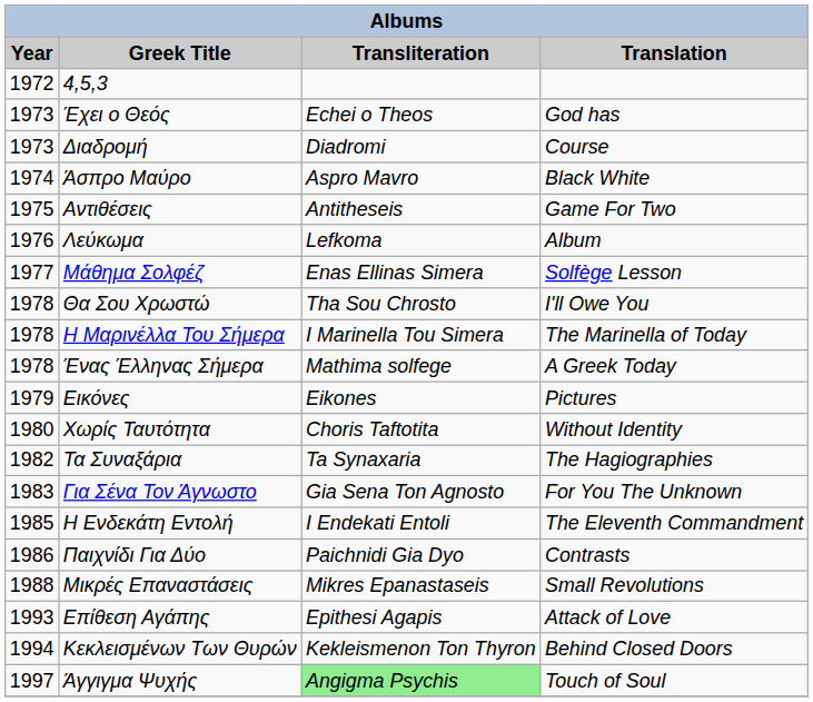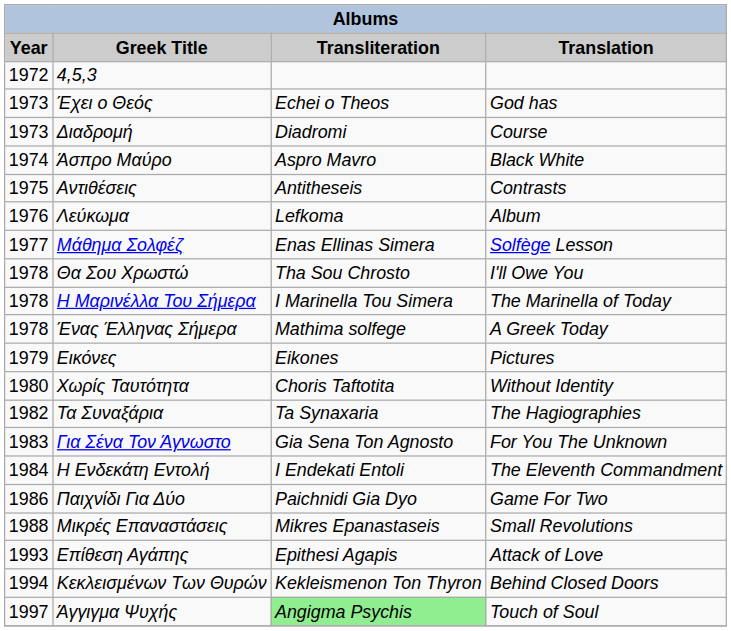 <table class="wikitable" style="font-size:90%">
 <tr style="text-align:center;">
 <th colspan=4 style="background:#B0C4DE;">Albums</th>
 </tr>
 <tr style="text-align:center;">
 <th style="background:#ccc;">Year</th>
 <th style="background:#ccc;">Greek Title</th>
 <th style="background:#ccc;">Transliteration</th>
 <th style="background:#ccc;">Translation</th>
 </tr>
 <tr>
 <td>1972</td>
 <td><em>4,5,3</em></td>
 <td></td>
 <td></td>
 </tr>
 <tr>
 <td>1973</td>
 <td><em>Έχει ο Θεός</em></td>
 <td><em>Echei o Theos</em></td>
 <td><em>God has</em></td>
 </tr>
 <tr>
 <td>1973</td>
 <td><em>Διαδρομή</em></td>
 <td><em>Diadromi</em></td>
 <td><em>Course</em></td>
 </tr>
 <tr>
 <td>1974</td>
 <td><em>Άσπρο Μαύρο</em></td>
 <td><em>Aspro Mavro</em></td>
 <td><em>Black White</em></td>
 </tr>
 <tr>
 <td>1975</td>
 <td><em>Αντιθέσεις</em></td>
 <td><em>Antitheseis</em></td>
-<td><em>Game For Two</em></td>
+<td><em>Contrasts</em></td>
 </tr>
 <tr>
 <td>1976</td>
 <td><em>Λεύκωμα</em></td>
 <td><em>Lefkoma</em></td>
 <td><em>Album</em></td>
 </tr>
 <tr>
 <td>1977</td>
 <td><em><a href='#'>Μάθημα Σολφέζ</a></em></td>
 <td><em>Enas Ellinas Simera</em></td>
 <td><em><a href='#'>Solfège</a> Lesson</em></td>
 </tr>
 <tr>
 <td>1978</td>
 <td><em>Θα Σου Χρωστώ</em></td>
 <td><em>Tha Sou Chrosto</em></td>
 <td><em>I'll Owe You</em></td>
 </tr>
 <tr>
 <td>1978</td>
 <td><em><a href='#'>Η Μαρινέλλα Του Σήμερα</a></em></td>
 <td><em>I Marinella Tou Simera</em></td>
 <td><em>The Marinella of Today</em></td>
 </tr>
 <tr>
 <td>1978</td>
 <td><em>Ένας Έλληνας Σήμερα</em></td>
 <td><em>Mathima solfege</em></td>
 <td><em>A Greek Today</em></td>
 </tr>
 <tr>
 <td>1979</td>
 <td><em>Εικόνες</em></td>
 <td><em>Eikones</em></td>
 <td><em>Pictures</em></td>
 </tr>
 <tr>
 <td>1980</td>
 <td><em>Χωρίς Ταυτότητα</em></td>
 <td><em>Choris Taftotita</em></td>
 <td><em>Without Identity</em></td>
 </tr>
 <tr>
 <td>1982</td>
 <td><em>Τα Συναξάρια</em></td>
 <td><em>Ta Synaxaria</em></td>
 <td><em>The Hagiographies</em></td>
 </tr>
 <tr>
 <td>1983</td>
 <td><em><a href='#'>Για Σένα Τον Άγνωστο</a></em></td>
 <td><em>Gia Sena Ton Agnosto</em></td>
 <td><em>For You The Unknown</em></td>
 </tr>
 <tr>
-<td>1985</td>
+<td>1984</td>
 <td><em>Η Ενδεκάτη Εντολή</em></td>
 <td><em>I Endekati Entoli</em></td>
 <td><em>The Eleventh Commandment</em></td>
 </tr>
 <tr>
 <td>1986</td>
 <td><em>Παιχνίδι Για Δύο</em></td>
 <td><em>Paichnidi Gia Dyo</em></td>
-<td><em>Contrasts</em></td>
+<td><em>Game For Two</em></td>
 </tr>
 <tr>
 <td>1988</td>
 <td><em>Μικρές Επαναστάσεις</em></td>
 <td><em>Mikres Epanastaseis</em></td>
 <td><em>Small Revolutions</em></td>
 </tr>
 <tr>
 <td>1993</td>
 <td><em>Επίθεση Αγάπης</em></td>
 <td><em>Epithesi Agapis</em></td>
 <td><em>Attack of Love</em></td>
 </tr>
 <tr>
 <td>1994</td>
 <td><em>Κεκλεισμένων Των Θυρών</em></td>
 <td><em>Kekleismenon Ton Thyron</em></td>
 <td><em>Behind Closed Doors</em></td>
 </tr>
 <tr>
 <td>1997</td>
 <td><em>Άγγιγμα Ψυχής</em></td>
 <td style="background: lightgreen;"><em>Angigma Psychis</em></td>
 <td><em>Touch of Soul</em></td>
 </tr>
 <tr>
 </tr>
 </table>
